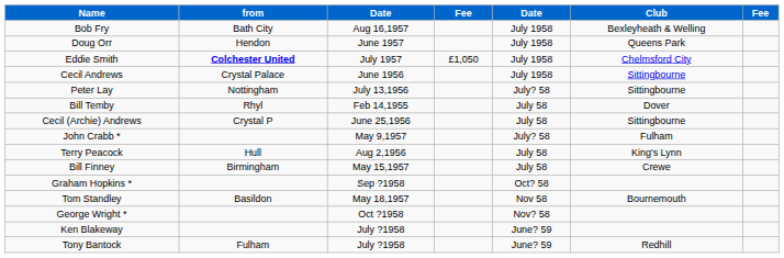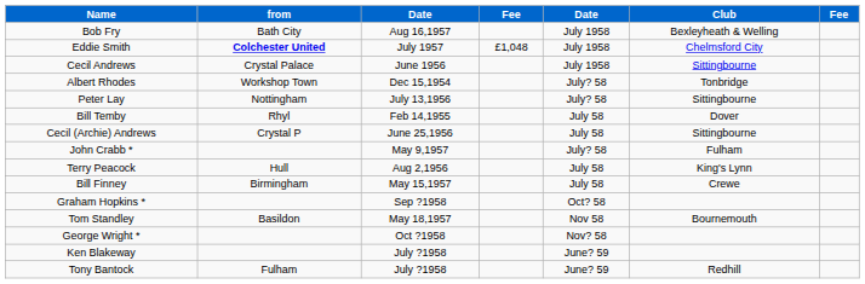 <table class="wikitable" style="text-align:center; font-size:90%; width:90%;">
 <tr>
 <th style="background:#0066CC; color:#FFFFFF; text-align:center;"><strong>Name</strong></th>
 <th style="background:#0066CC; color:#FFFFFF; text-align:center;">from</th>
 <th style="background:#0066CC; color:#FFFFFF; text-align:center;">Date</th>
 <th style="background:#0066CC; color:#FFFFFF; text-align:center;">Fee</th>
 <th style="background:#0066CC; color:#FFFFFF; text-align:center;"><strong>Date</strong></th>
 <th style="background:#0066CC; color:#FFFFFF; text-align:center;">Club</th>
 <th style="background:#0066CC; color:#FFFFFF; text-align:center;">Fee</th>
 </tr>
 <tr>
 <td>Bob Fry</td>
 <td>Bath City</td>
 <td>Aug 16,1957</td>
 <td></td>
 <td>July 1958</td>
 <td>Bexleyheath & Welling</td>
 <td></td>
 </tr>
 <tr>
-<td>Doug Orr</td>
-<td>Hendon</td>
-<td>June 1957</td>
-<td></td>
-<td>July 1958</td>
-<td>Queens Park</td>
-<td></td>
-</tr>
-<tr>
 <td>Eddie Smith</td>
 <td><strong><a href='#'>Colchester United</a></strong></td>
 <td>July 1957</td>
-<td>£1,050</td>
+<td>£1,048</td>
 <td>July 1958</td>
 <td><a href='#'>Chelmsford City</a></td>
 <td></td>
 </tr>
 <tr>
 <td>Cecil Andrews</td>
 <td>Crystal Palace</td>
 <td>June 1956</td>
 <td></td>
 <td>July 1958</td>
 <td><a href='#'>Sittingbourne</a></td>
+<td></td>
+</tr>
+<tr>
+<td>Albert Rhodes</td>
+<td>Workshop Town</td>
+<td>Dec 15,1954</td>
+<td></td>
+<td>July? 58</td>
+<td>Tonbridge</td>
 <td></td>
 </tr>
 <tr>
 <td>Peter Lay</td>
 <td>Nottingham</td>
 <td>July 13,1956</td>
 <td></td>
 <td>July? 58</td>
 <td>Sittingbourne</td>
 <td></td>
 </tr>
 <tr>
 <td>Bill Temby</td>
 <td>Rhyl</td>
 <td>Feb 14,1955</td>
 <td></td>
 <td>July 58</td>
 <td>Dover</td>
 <td></td>
 </tr>
 <tr>
 <td>Cecil (Archie) Andrews</td>
 <td>Crystal P</td>
 <td>June 25,1956</td>
 <td></td>
 <td>July 58</td>
 <td>Sittingbourne</td>
 <td></td>
 </tr>
 <tr>
 <td>John Crabb *</td>
 <td></td>
 <td>May 9,1957</td>
 <td></td>
 <td>July? 58</td>
 <td>Fulham</td>
 <td></td>
 </tr>
 <tr>
 <td>Terry Peacock</td>
 <td>Hull</td>
 <td>Aug 2,1956</td>
 <td></td>
 <td>July 58</td>
 <td>King's Lynn</td>
 <td></td>
 </tr>
 <tr>
 <td>Bill Finney</td>
 <td>Birmingham</td>
 <td>May 15,1957</td>
 <td></td>
 <td>July 58</td>
 <td>Crewe</td>
 <td></td>
 </tr>
 <tr>
 <td>Graham Hopkins *</td>
 <td></td>
 <td>Sep ?1958</td>
 <td></td>
 <td>Oct? 58</td>
 <td></td>
 <td></td>
 </tr>
 <tr>
 <td>Tom Standley</td>
 <td>Basildon</td>
 <td>May 18,1957</td>
 <td></td>
 <td>Nov 58</td>
 <td>Bournemouth</td>
 <td></td>
 </tr>
 <tr>
 <td>George Wright *</td>
 <td></td>
 <td>Oct ?1958</td>
 <td></td>
 <td>Nov? 58</td>
 <td></td>
 <td></td>
 </tr>
 <tr>
 <td>Ken Blakeway</td>
 <td></td>
 <td>July ?1958</td>
 <td></td>
 <td>June? 59</td>
 <td></td>
 <td></td>
 </tr>
 <tr>
 <td>Tony Bantock</td>
 <td>Fulham</td>
 <td>July ?1958</td>
 <td></td>
 <td>June? 59</td>
 <td>Redhill</td>
 <td></td>
 </tr>
 </table>
